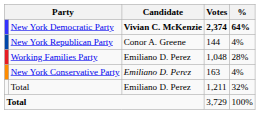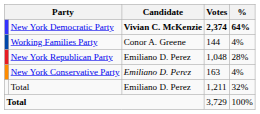 <table class="wikitable" style="font-size: 95%">
 <tr>
 <th colspan="2">Party</th>
 <th>Candidate</th>
 <th>Votes</th>
 <th>%</th>
 </tr>
 <tr>
 <td bgcolor="#3333FF"></td>
 <td><a href='#'>New York Democratic Party</a></td>
 <td><strong>Vivian C. McKenzie</strong></td>
 <td><strong>2,374</strong></td>
 <td><strong>64%</strong></td>
 </tr>
 <tr>
 <td bgcolor="#0047AB"></td>
-<td><a href='#'>New York Republican Party</a></td>
+<td><a href='#'>Working Families Party</a></td>
 <td>Conor A. Greene</td>
 <td>144</td>
 <td>4%</td>
 </tr>
 <tr>
 <td bgcolor="#E81B23"></td>
-<td><a href='#'>Working Families Party</a></td>
+<td><a href='#'>New York Republican Party</a></td>
 <td>Emiliano D. Perez</td>
 <td>1,048</td>
 <td>28%</td>
 </tr>
 <tr>
 <td bgcolor="#FF8C00"></td>
 <td><a href='#'>New York Conservative Party</a></td>
 <td><em>Emiliano D. Perez</em></td>
 <td>163</td>
 <td>4%</td>
 </tr>
 <tr>
 <td></td>
 <td>Total</td>
 <td>Emiliano D. Perez</td>
 <td>1,211</td>
 <td>32%</td>
 </tr>
 <tr>
 <td colspan="3"><strong>Total</strong></td>
 <td>3,729</td>
 <td>100%</td>
 </tr>
 </table>
